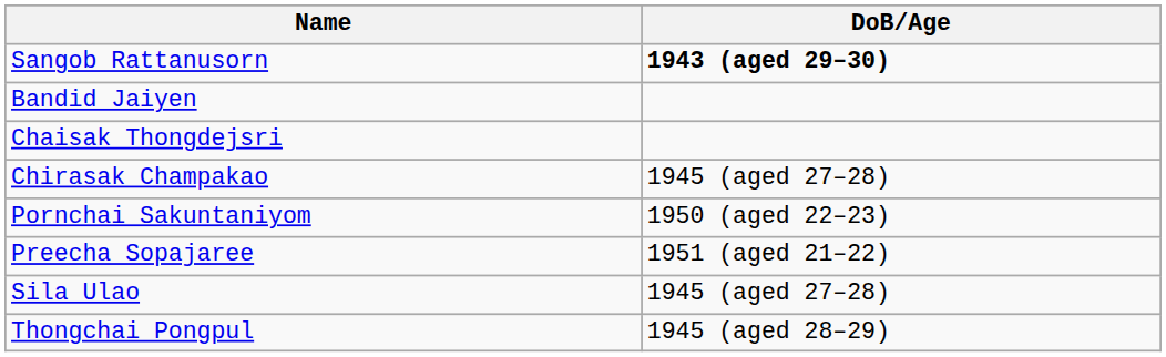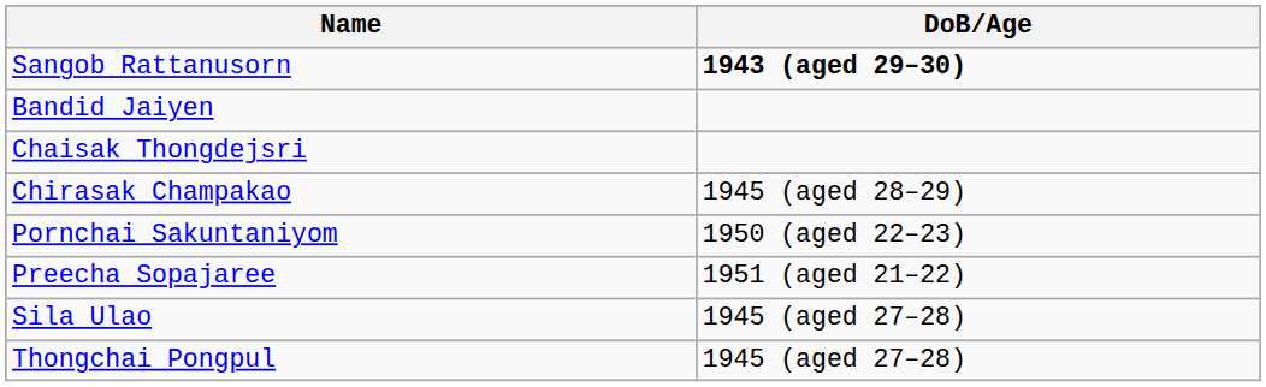 <table class="wikitable" style="width:600px; font-size:95%;">
 <tr>
 <th align="left">Name</th>
 <th align="left">DoB/Age</th>
 </tr>
 <tr>
 <td align="left"><a href='#'>Sangob Rattanusorn</a></td>
 <td align="left"><strong>1943 (aged 29–30)</strong></td>
 </tr>
 <tr>
 <td align="left"><a href='#'>Bandid Jaiyen</a></td>
 <td align="left"></td>
 </tr>
 <tr>
 <td align="left"><a href='#'>Chaisak Thongdejsri</a></td>
 <td align="left"></td>
 </tr>
 <tr>
 <td align="left"><a href='#'>Chirasak Champakao</a></td>
-<td align="left">1945 (aged 27–28)</td>
+<td align="left">1945 (aged 28–29)</td>
 </tr>
 <tr>
 <td align="left"><a href='#'>Pornchai Sakuntaniyom</a></td>
 <td align="left">1950 (aged 22–23)</td>
 </tr>
 <tr>
 <td align="left"><a href='#'>Preecha Sopajaree</a></td>
 <td align="left">1951 (aged 21–22)</td>
 </tr>
 <tr>
 <td align="left"><a href='#'>Sila Ulao</a></td>
 <td align="left">1945 (aged 27–28)</td>
 </tr>
 <tr>
 <td align="left"><a href='#'>Thongchai Pongpul</a></td>
-<td align="left">1945 (aged 28–29)</td>
+<td align="left">1945 (aged 27–28)</td>
 </tr>
 </table>
